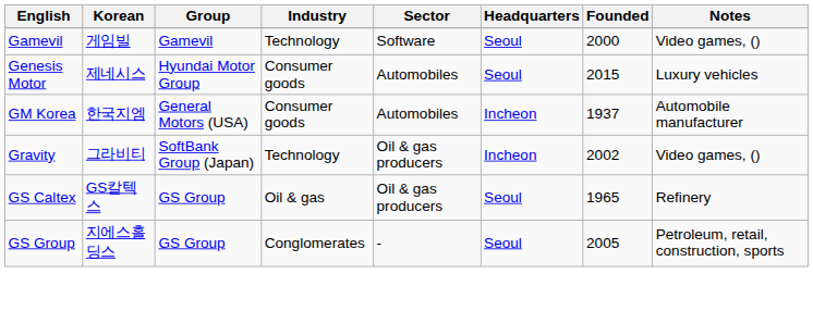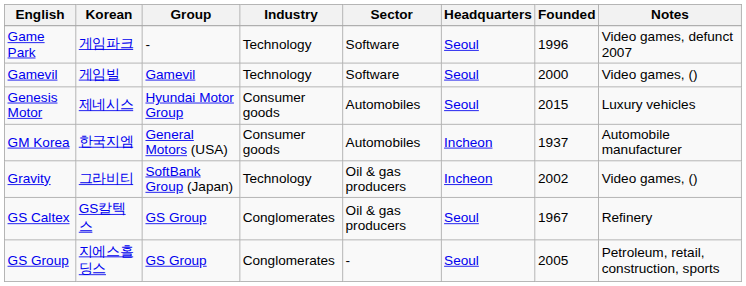 <table class="wikitable sortable">
 <tr>
 <th>English</th>
 <th>Korean</th>
 <th>Group</th>
 <th>Industry</th>
 <th>Sector</th>
 <th>Headquarters</th>
 <th>Founded</th>
 <th class="unsortable">Notes</th>
 </tr>
 <tr>
+</tr>
+<tr>
+<td><a href='#'>Game Park</a></td>
+<td><a href='#'>게임파크</a></td>
+<td>-</td>
+<td>Technology</td>
+<td>Software</td>
+<td><a href='#'>Seoul</a></td>
+<td>1996</td>
+<td>Video games, defunct 2007</td>
 </tr>
 <tr>
 <td><a href='#'>Gamevil</a></td>
 <td><a href='#'>게임빌</a></td>
 <td><a href='#'>Gamevil</a></td>
 <td>Technology</td>
 <td>Software</td>
 <td><a href='#'>Seoul</a></td>
 <td>2000</td>
 <td>Video games, ()</td>
 </tr>
 <tr>
 <td><a href='#'>Genesis Motor</a></td>
 <td><a href='#'>제네시스</a></td>
 <td><a href='#'>Hyundai Motor Group</a></td>
 <td>Consumer goods</td>
 <td>Automobiles</td>
 <td><a href='#'>Seoul</a></td>
 <td>2015</td>
 <td>Luxury vehicles</td>
 </tr>
 <tr>
 <td><a href='#'>GM Korea</a></td>
 <td><a href='#'>한국지엠</a></td>
 <td><a href='#'>General Motors</a> (USA)</td>
 <td>Consumer goods</td>
 <td>Automobiles</td>
 <td><a href='#'>Incheon</a></td>
 <td>1937</td>
 <td>Automobile manufacturer</td>
 </tr>
 <tr>
 <td><a href='#'>Gravity</a></td>
 <td><a href='#'>그라비티</a></td>
 <td><a href='#'>SoftBank Group</a> (Japan)</td>
 <td>Technology</td>
 <td>Oil & gas producers</td>
 <td><a href='#'>Incheon</a></td>
 <td>2002</td>
 <td>Video games, ()</td>
 </tr>
 <tr>
 <td><a href='#'>GS Caltex</a></td>
 <td><a href='#'>GS칼텍스</a></td>
 <td><a href='#'>GS Group</a></td>
-<td>Oil & gas</td>
+<td>Conglomerates</td>
 <td>Oil & gas producers</td>
 <td><a href='#'>Seoul</a></td>
-<td>1965</td>
+<td>1967</td>
 <td>Refinery</td>
 </tr>
 <tr>
 <td><a href='#'>GS Group</a></td>
 <td><a href='#'>지에스홀딩스</a></td>
 <td><a href='#'>GS Group</a></td>
 <td>Conglomerates</td>
 <td>-</td>
 <td><a href='#'>Seoul</a></td>
 <td>2005</td>
 <td>Petroleum, retail, construction, sports</td>
 </tr>
 </table>
